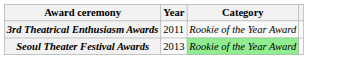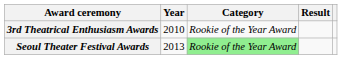 <table class="wikitable plainrowheaders sortable">
 <tr>
 <th scope="col">Award ceremony</th>
 <th scope="col">Year</th>
 <th scope="col">Category</th>
+<th scope="col">Result</th>
 <th scope="col" class="unsortable"></th>
 </tr>
 <tr>
 <th scope="row"><em>3rd Theatrical Enthusiasm Awards</em></th>
-<td>2011</td>
+<td>2010</td>
 <td><em>Rookie of the Year Award</em></td>
+<td></td>
 <td></td>
 </tr>
 <tr>
 <th scope="row"><em>Seoul Theater Festival Awards</em></th>
 <td>2013</td>
 <td style="background: lightgreen;"><em>Rookie of the Year Award</em></td>
 <td></td>
+<td></td>
 </tr>
 </table>
